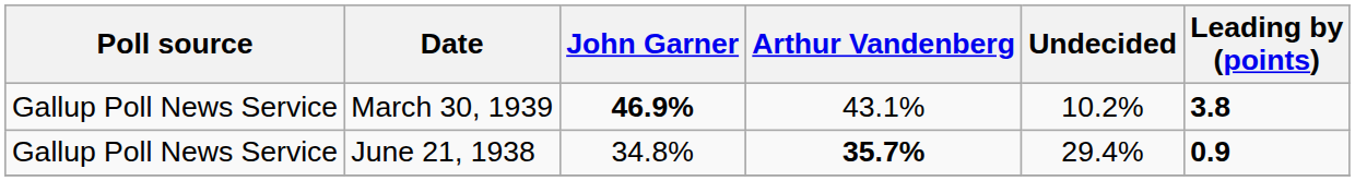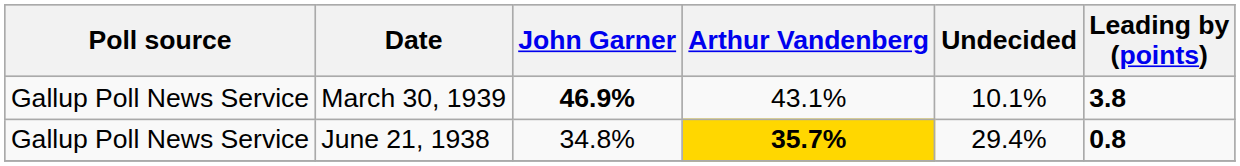 <table class="wikitable sortable collapsible collapsed">
 <tr>
 <th>Poll source</th>
 <th>Date</th>
 <th><a href='#'>John Garner</a><br><small></small></th>
 <th><a href='#'>Arthur Vandenberg</a><br><small></small></th>
 <th>Undecided</th>
 <th>Leading by<br>(<a href='#'>points</a>)</th>
 </tr>
 <tr>
 <td>Gallup Poll News Service</td>
 <td>March 30, 1939</td>
 <td align="center"  ><strong>46.9%</strong></td>
 <td align="center">43.1%</td>
-<td align="center">10.2%</td>
+<td align="center">10.1%</td>
 <td><strong>3.8</strong></td>
 </tr>
 <tr>
 <td>Gallup Poll News Service</td>
 <td>June 21, 1938</td>
 <td align="center">34.8%</td>
-<td align="center" ><strong>35.7%</strong></td>
+<td align="center"  style="background: gold;"><strong>35.7%</strong></td>
 <td align="center">29.4%</td>
-<td><strong>0.9</strong></td>
+<td><strong>0.8</strong></td>
 </tr>
 <tr>
 </tr>
 </table>
